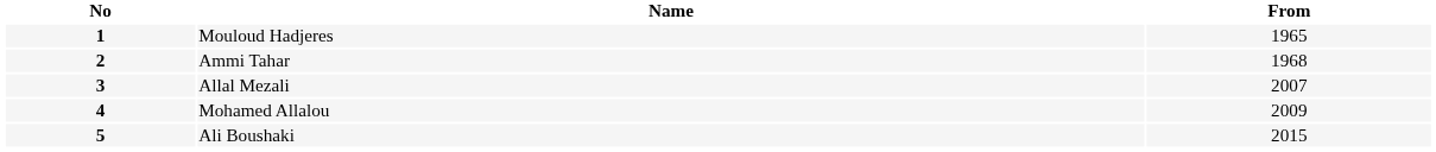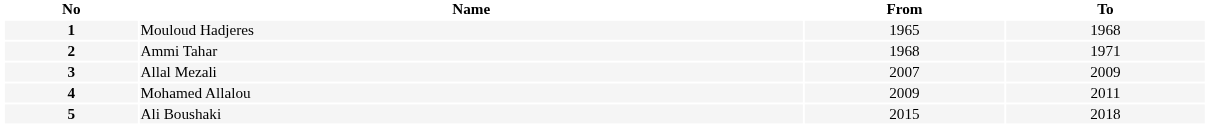 <table style="width:80%;">
 <tr>
 <th style="width:10%;">No</th>
 <th style="width:50%;">Name</th>
 <th style="width:15%;">From</th>
+<th style="width:15%;">To</th>
 </tr>
 <tr style="background:#F5F5F5;">
 <td style="text-align:center;"><strong>1</strong></td>
 <td style="text-align:Left;"> Mouloud Hadjeres</td>
 <td style="text-align:center;">1965</td>
+<td style="text-align:center;">1968</td>
 </tr>
 <tr style="background:#F5F5F5;">
 <td style="text-align:center;"><strong>2</strong></td>
 <td style="text-align:Left;"> Ammi Tahar</td>
 <td style="text-align:center;">1968</td>
+<td style="text-align:center;">1971</td>
 </tr>
 <tr style="background:#F5F5F5;">
 <td style="text-align:center;"><strong>3</strong></td>
 <td style="text-align:Left;"> Allal Mezali</td>
 <td style="text-align:center;">2007</td>
+<td style="text-align:center;">2009</td>
 </tr>
 <tr style="background:#F5F5F5;">
 <td style="text-align:center;"><strong>4</strong></td>
 <td style="text-align:Left;"> Mohamed Allalou</td>
 <td style="text-align:center;">2009</td>
+<td style="text-align:center;">2011</td>
 </tr>
 <tr style="background:#F5F5F5;">
 <td style="text-align:center;"><strong>5</strong></td>
 <td style="text-align:Left;"> Ali Boushaki</td>
 <td style="text-align:center;">2015</td>
+<td style="text-align:center;">2018</td>
 </tr>
 </table>
